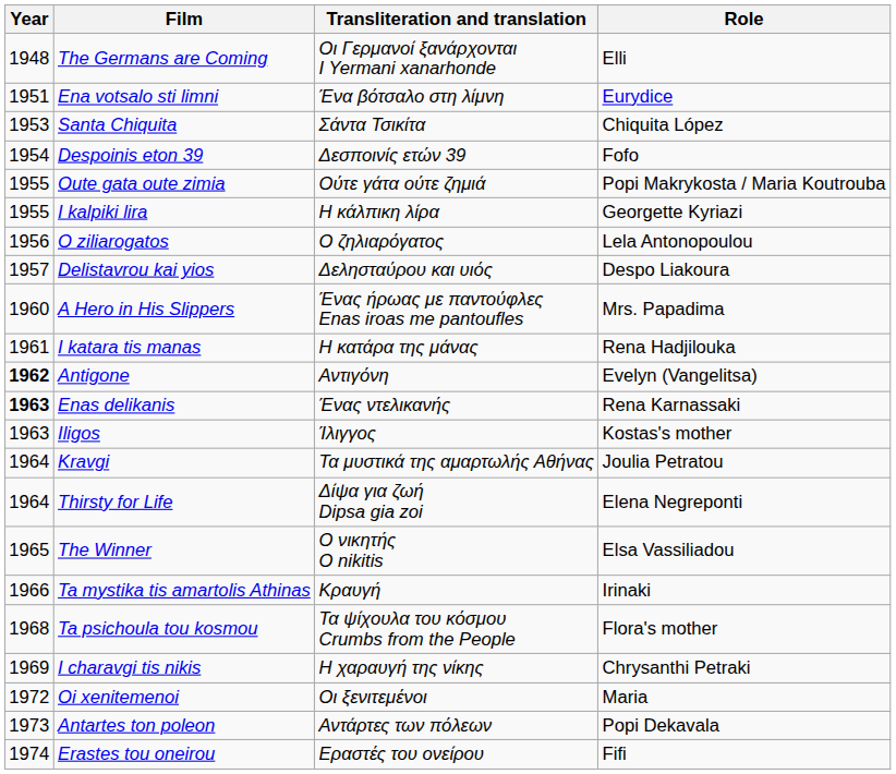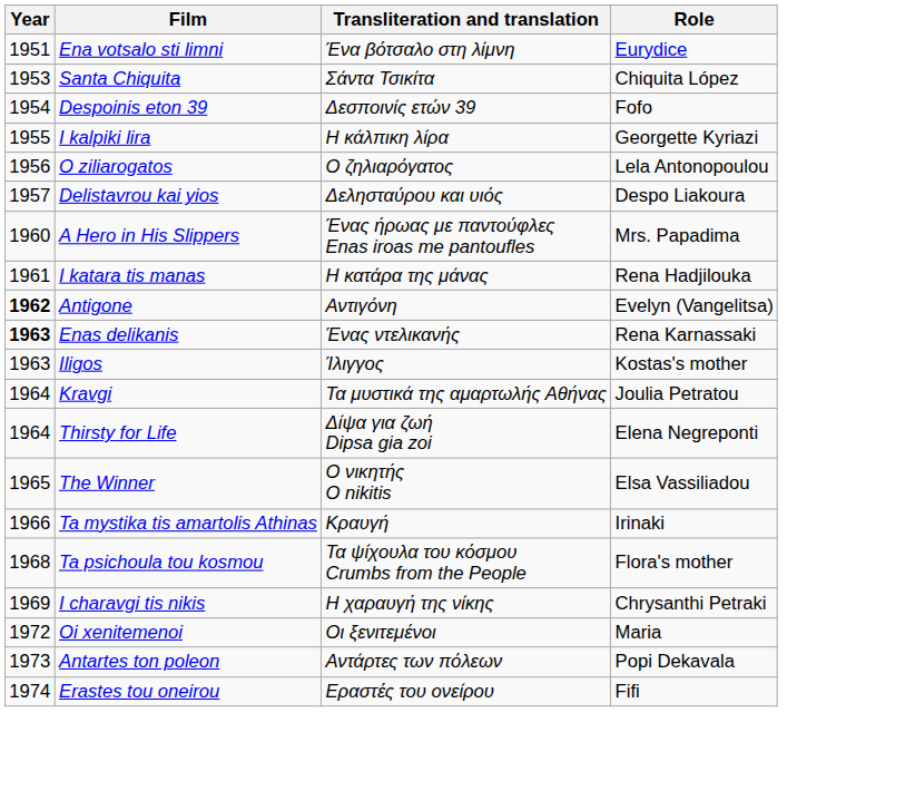 <table class="wikitable">
 <tr>
 <th>Year</th>
 <th>Film</th>
 <th>Transliteration and translation</th>
 <th>Role</th>
-</tr>
-<tr>
-<td>1948</td>
-<td><em><a href='#'>The Germans are Coming</a></em></td>
-<td><em>Οι Γερμανοί ξανάρχονται</em><br><em>I Yermani xanarhonde</em></td>
-<td>Elli</td>
 </tr>
 <tr>
 <td>1951</td>
 <td><em><a href='#'>Ena votsalo sti limni</a></em></td>
 <td><em>Ένα βότσαλο στη λίμνη</em></td>
 <td><a href='#'>Eurydice</a></td>
 </tr>
 <tr>
 <td>1953</td>
 <td><em><a href='#'>Santa Chiquita</a></em></td>
 <td><em>Σάντα Τσικίτα</em></td>
 <td>Chiquita López</td>
 </tr>
 <tr>
 <td>1954</td>
 <td><em><a href='#'>Despoinis eton 39</a></em></td>
 <td><em>Δεσποινίς ετών 39</em></td>
 <td>Fofo</td>
-</tr>
-<tr>
-<td>1955</td>
-<td><em><a href='#'>Oute gata oute zimia</a></em></td>
-<td><em>Ούτε γάτα ούτε ζημιά</em></td>
-<td>Popi Makrykosta / Maria Koutrouba</td>
 </tr>
 <tr>
 <td>1955</td>
 <td><em><a href='#'>I kalpiki lira</a></em></td>
 <td><em>Η κάλπικη λίρα</em></td>
 <td>Georgette Kyriazi</td>
 </tr>
 <tr>
 <td>1956</td>
 <td><em><a href='#'>O ziliarogatos</a></em></td>
 <td><em>Ο ζηλιαρόγατος</em></td>
 <td>Lela Antonopoulou</td>
 </tr>
 <tr>
 <td>1957</td>
 <td><em><a href='#'>Delistavrou kai yios</a></em></td>
 <td><em>Δελησταύρου και υιός</em></td>
 <td>Despo Liakoura</td>
 </tr>
 <tr>
 <td>1960</td>
 <td><em><a href='#'>A Hero in His Slippers</a></em></td>
 <td><em>Ένας ήρωας με παντούφλες</em><br><em>Enas iroas me pantoufles</em></td>
 <td>Mrs. Papadima</td>
 </tr>
 <tr>
 <td>1961</td>
 <td><em><a href='#'>I katara tis manas</a></em></td>
 <td><em>Η κατάρα της μάνας</em></td>
 <td>Rena Hadjilouka</td>
 </tr>
 <tr>
 <td><strong>1962</strong></td>
 <td><em><a href='#'>Antigone</a></em></td>
 <td><em>Αντιγόνη</em></td>
 <td>Evelyn (Vangelitsa)</td>
 </tr>
 <tr>
 <td><strong>1963</strong></td>
 <td><em><a href='#'>Enas delikanis</a></em></td>
 <td><em>Ένας ντελικανής</em></td>
 <td>Rena Karnassaki</td>
 </tr>
 <tr>
 <td>1963</td>
 <td><em><a href='#'>Iligos</a></em></td>
 <td><em>Ίλιγγος</em></td>
 <td>Kostas's mother</td>
 </tr>
 <tr>
 <td>1964</td>
 <td><em><a href='#'>Kravgi</a></em></td>
 <td><em>Τα μυστικά της αμαρτωλής Αθήνας</em></td>
 <td>Joulia Petratou</td>
 </tr>
 <tr>
 <td>1964</td>
 <td><em><a href='#'>Thirsty for Life</a></em></td>
 <td><em>Δίψα για ζωή</em><br><em>Dipsa gia zoi</em></td>
 <td>Elena Negreponti</td>
 </tr>
 <tr>
 <td>1965</td>
 <td><em><a href='#'>The Winner</a></em></td>
 <td><em>Ο νικητής</em><br><em>O nikitis</em></td>
 <td>Elsa Vassiliadou</td>
 </tr>
 <tr>
 <td>1966</td>
 <td><em><a href='#'>Ta mystika tis amartolis Athinas</a></em></td>
 <td><em>Κραυγή</em></td>
 <td>Irinaki</td>
 </tr>
 <tr>
 <td>1968</td>
 <td><em><a href='#'>Ta psichoula tou kosmou</a></em></td>
 <td><em>Τα ψίχουλα του κόσμου</em><br><em>Crumbs from the People</em></td>
 <td>Flora's mother</td>
 </tr>
 <tr>
 <td>1969</td>
 <td><em><a href='#'>I charavgi tis nikis</a></em></td>
 <td><em>Η χαραυγή της νίκης</em></td>
 <td>Chrysanthi Petraki</td>
 </tr>
 <tr>
 <td>1972</td>
 <td><em><a href='#'>Oi xenitemenoi</a></em></td>
 <td><em>Οι ξενιτεμένοι</em></td>
 <td>Maria</td>
 </tr>
 <tr>
 <td>1973</td>
 <td><em><a href='#'>Antartes ton poleon</a></em></td>
 <td><em>Αντάρτες των πόλεων</em></td>
 <td>Popi Dekavala</td>
 </tr>
 <tr>
 <td>1974</td>
 <td><em><a href='#'>Erastes tou oneirou</a></em></td>
 <td><em>Εραστές του ονείρου</em></td>
 <td>Fifi</td>
 </tr>
 </table>
